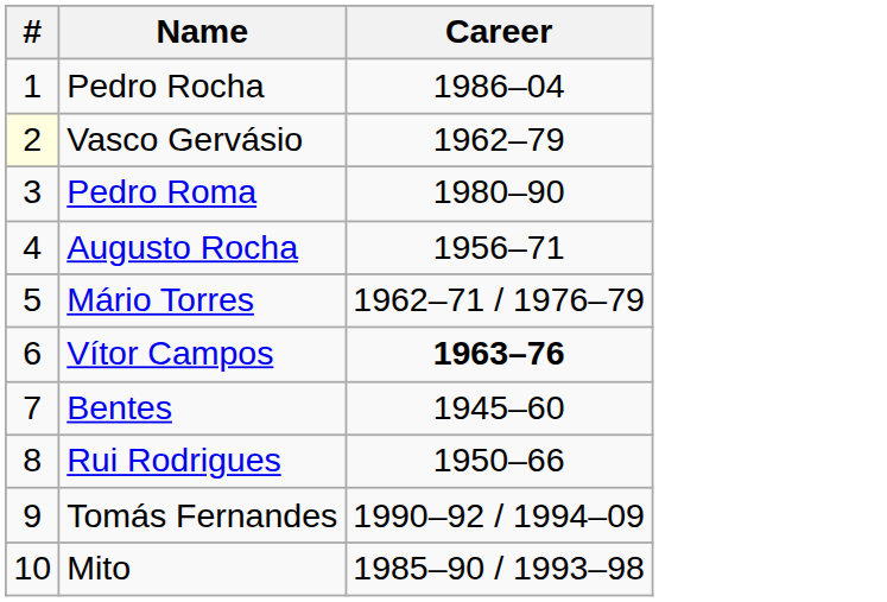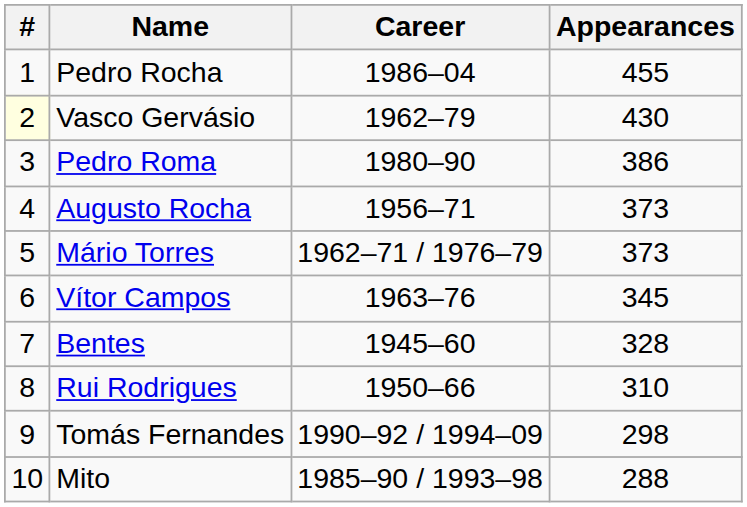 <table class="wikitable sortable" style="text-align: center;">
 <tr>
 <th>#</th>
 <th>Name</th>
 <th>Career</th>
+<th>Appearances</th>
 </tr>
 <tr>
 <td>1</td>
 <td align="left"> Pedro Rocha</td>
 <td>1986–04</td>
+<td>455</td>
 </tr>
 <tr>
 <td style="background: lightyellow;">2</td>
 <td align="left"> Vasco Gervásio</td>
 <td>1962–79</td>
+<td>430</td>
 </tr>
 <tr>
 <td>3</td>
 <td align="left"> <a href='#'>Pedro Roma</a></td>
 <td>1980–90</td>
+<td>386</td>
 </tr>
 <tr>
 <td>4</td>
 <td align="left"> <a href='#'>Augusto Rocha</a></td>
 <td>1956–71</td>
+<td>373</td>
 </tr>
 <tr>
 <td>5</td>
 <td align="left"> <a href='#'>Mário Torres</a></td>
 <td>1962–71 / 1976–79</td>
+<td>373</td>
 </tr>
 <tr>
 <td>6</td>
 <td align="left"> <a href='#'>Vítor Campos</a></td>
-<td><strong>1963–76</strong></td>
+<td>1963–76</td>
+<td>345</td>
 </tr>
 <tr>
 <td>7</td>
 <td align="left"> <a href='#'>Bentes</a></td>
 <td>1945–60</td>
+<td>328</td>
 </tr>
 <tr>
 <td>8</td>
 <td align="left"> <a href='#'>Rui Rodrigues</a></td>
 <td>1950–66</td>
+<td>310</td>
 </tr>
 <tr>
 <td>9</td>
 <td align="left"> Tomás Fernandes</td>
 <td>1990–92 / 1994–09</td>
+<td>298</td>
 </tr>
 <tr>
 <td>10</td>
 <td align="left"> Mito</td>
 <td>1985–90 / 1993–98</td>
+<td>288</td>
 </tr>
 </table>
